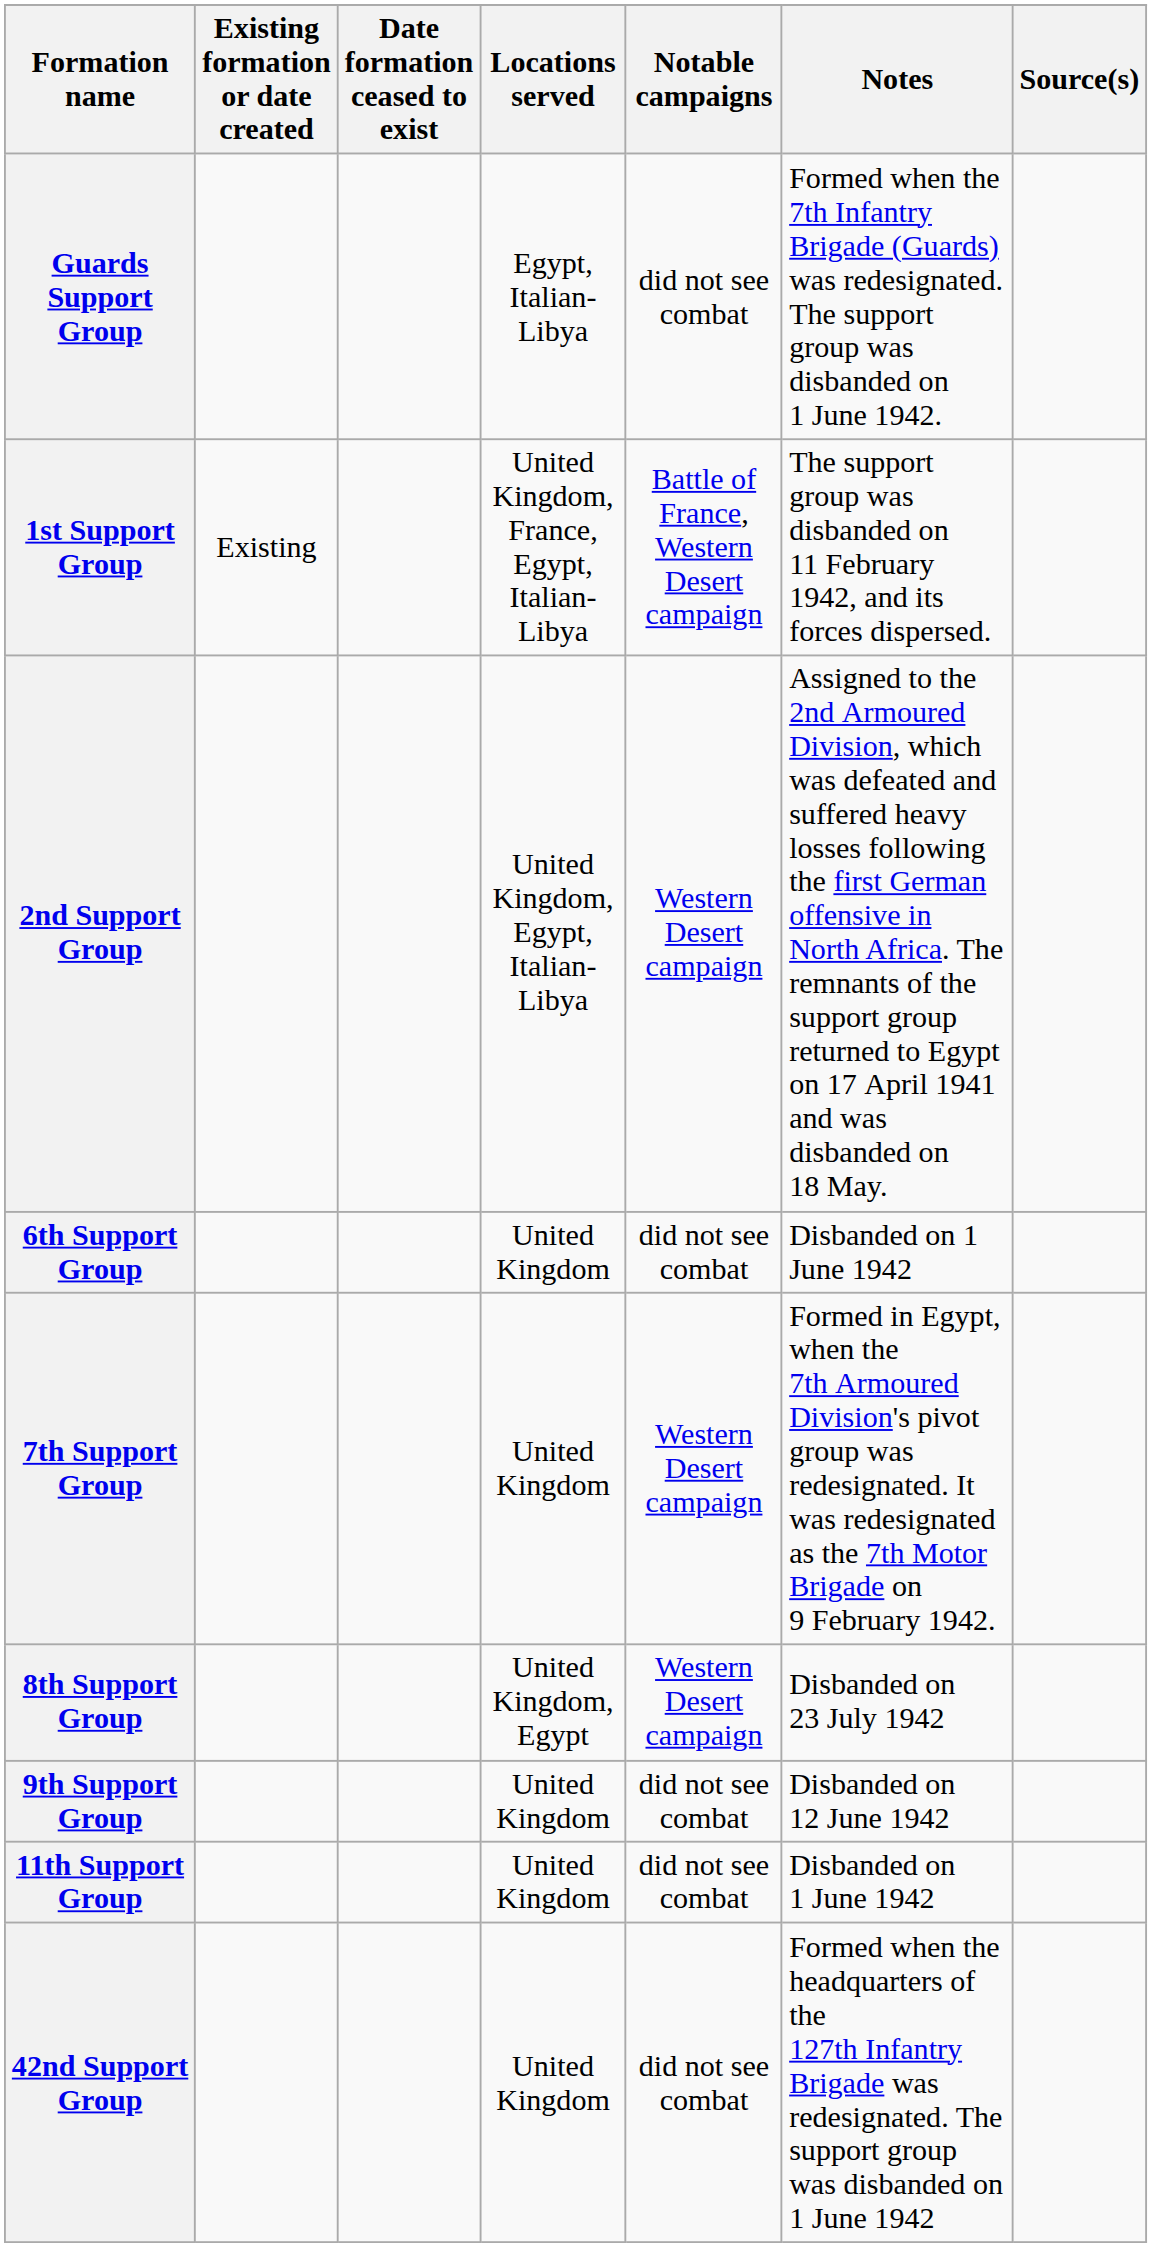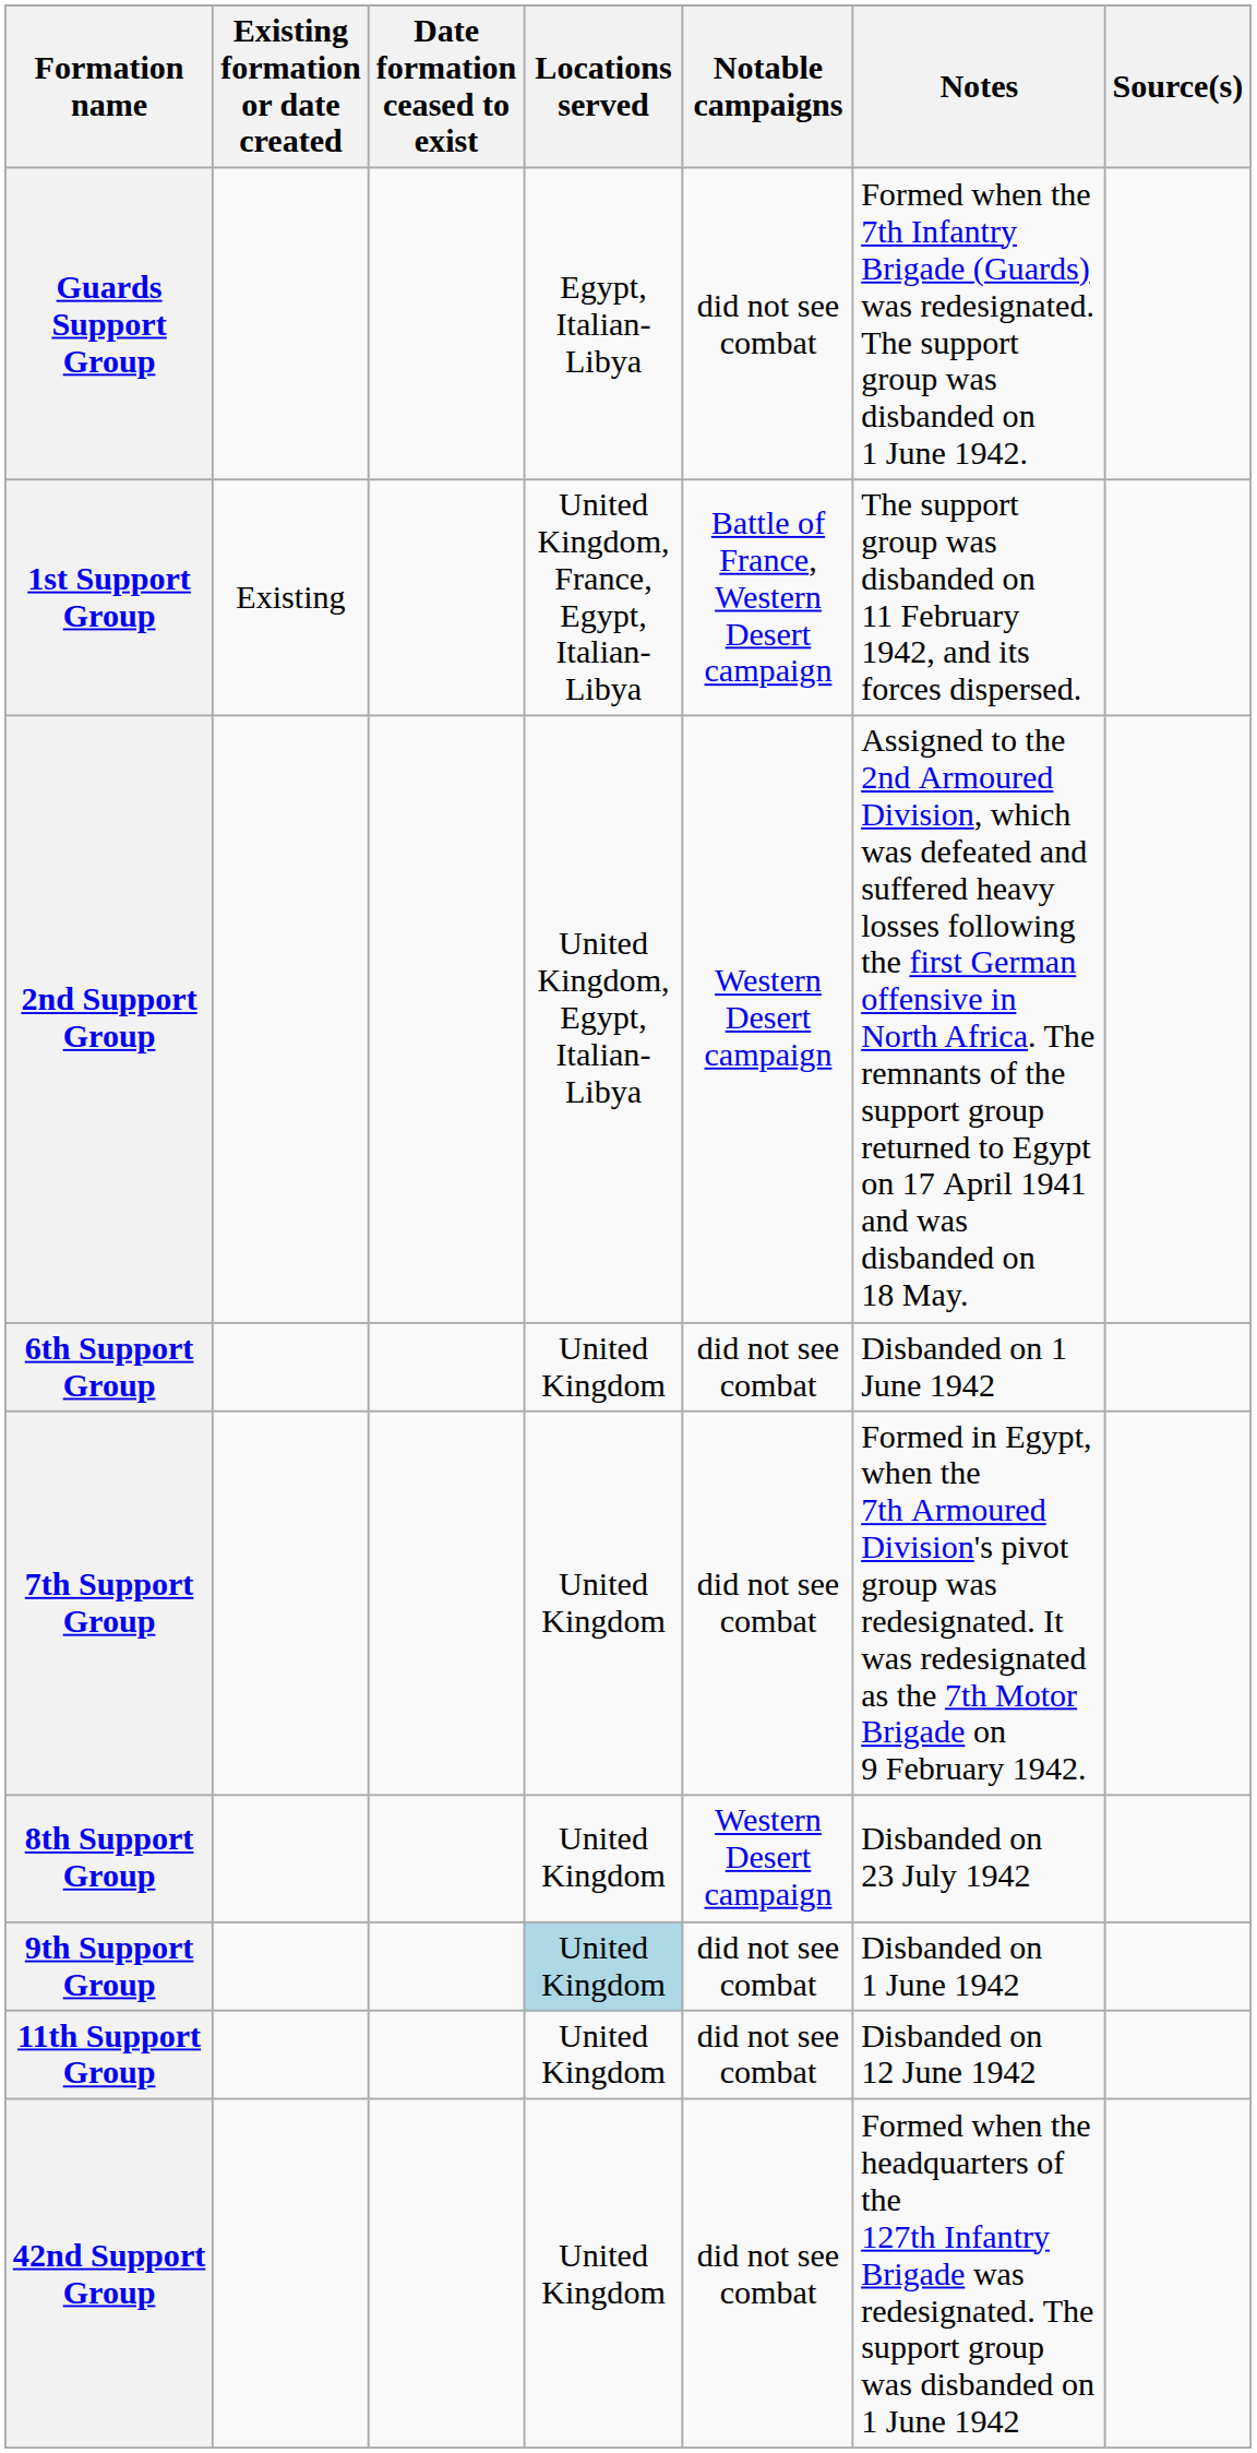 <table class="wikitable sortable plainrowheaders" style="text-align: left; border-spacing: 2px; border: 1px solid darkgray;">
 <tr>
 </tr>
 <tr>
 <th width="10%" scope="col">Formation name</th>
 <th width=5% scope="col">Existing formation or date created</th>
 <th width=5% scope="col">Date formation ceased to exist</th>
 <th class=unsortable !width=15% scope="col">Locations served</th>
 <th class=unsortable !width=20% scope="col">Notable campaigns</th>
 <th class=unsortable !width=40% scope="col">Notes</th>
 <th class=unsortable width=5% scope="col">Source(s)</th>
 </tr>
 <tr>
 <th scope="row" align="center"><a href='#'>Guards Support Group</a></th>
 <td align="center"></td>
 <td></td>
 <td align="center">Egypt, Italian-Libya</td>
 <td align="center">did not see combat</td>
 <td align="left">Formed when the <a href='#'>7th Infantry Brigade (Guards)</a> was redesignated. The support group was disbanded on 1 June 1942.</td>
 <td align="center"></td>
 </tr>
 <tr>
 <th scope="row" align="center"><a href='#'>1st Support Group</a></th>
 <td align="center">Existing</td>
 <td></td>
 <td align="center">United Kingdom, France, Egypt, Italian-Libya</td>
 <td align="center"><a href='#'>Battle of France</a>, <a href='#'>Western Desert campaign</a></td>
 <td align="left">The support group was disbanded on 11 February 1942, and its forces dispersed.</td>
 <td align="center"></td>
 </tr>
 <tr>
 <th scope="row" align="center"><a href='#'>2nd Support Group</a></th>
 <td align="center"></td>
 <td></td>
 <td align="center">United Kingdom, Egypt, Italian-Libya</td>
 <td align="center"><a href='#'>Western Desert campaign</a></td>
 <td align="left">Assigned to the <a href='#'>2nd Armoured Division</a>, which was defeated and suffered heavy losses following the <a href='#'>first German offensive in North Africa</a>. The remnants of the support group returned to Egypt on 17 April 1941 and was disbanded on 18 May.</td>
 <td align="center"></td>
 </tr>
 <tr>
 <th scope="row" align="center"><a href='#'>6th Support Group</a></th>
 <td align="center"></td>
 <td></td>
 <td align="center">United Kingdom</td>
 <td align="center">did not see combat</td>
 <td align="left">Disbanded on 1 June 1942</td>
 <td align="center"></td>
 </tr>
 <tr>
 <th scope="row" align="center"><a href='#'>7th Support Group</a></th>
 <td align="center"></td>
 <td></td>
 <td align="center">United Kingdom</td>
-<td align="center"><a href='#'>Western Desert campaign</a></td>
+<td align="center">did not see combat</td>
 <td align="left">Formed in Egypt, when the <a href='#'>7th Armoured Division</a>'s pivot group was redesignated. It was redesignated as the <a href='#'>7th Motor Brigade</a> on 9 February 1942.</td>
 <td align="center"></td>
 </tr>
 <tr>
 <th scope="row" align="center"><a href='#'>8th Support Group</a></th>
 <td align="center"></td>
 <td></td>
-<td align="center">United Kingdom, Egypt</td>
+<td align="center">United Kingdom</td>
 <td align="center"><a href='#'>Western Desert campaign</a></td>
 <td align="left">Disbanded on 23 July 1942</td>
 <td align="center"></td>
 </tr>
 <tr>
 <th scope="row" align="center"><a href='#'>9th Support Group</a></th>
 <td align="center"></td>
 <td></td>
-<td align="center">United Kingdom</td>
+<td align="center" style="background: lightblue;">United Kingdom</td>
 <td align="center">did not see combat</td>
-<td align="left">Disbanded on 12 June 1942</td>
+<td align="left">Disbanded on 1 June 1942</td>
 <td align="center"></td>
 </tr>
 <tr>
 <th scope="row" align="center"><a href='#'>11th Support Group</a></th>
 <td align="center"></td>
 <td></td>
 <td align="center">United Kingdom</td>
 <td align="center">did not see combat</td>
-<td align="left">Disbanded on 1 June 1942</td>
+<td align="left">Disbanded on 12 June 1942</td>
 <td align="center"></td>
 </tr>
 <tr>
 <th scope="row" align="center"><a href='#'>42nd Support Group</a></th>
 <td align="center"></td>
 <td></td>
 <td align="center">United Kingdom</td>
 <td align="center">did not see combat</td>
 <td align="left">Formed when the headquarters of the <a href='#'>127th Infantry Brigade</a> was redesignated. The support group was disbanded on 1 June 1942</td>
 <td align="center"></td>
 </tr>
 </table>
